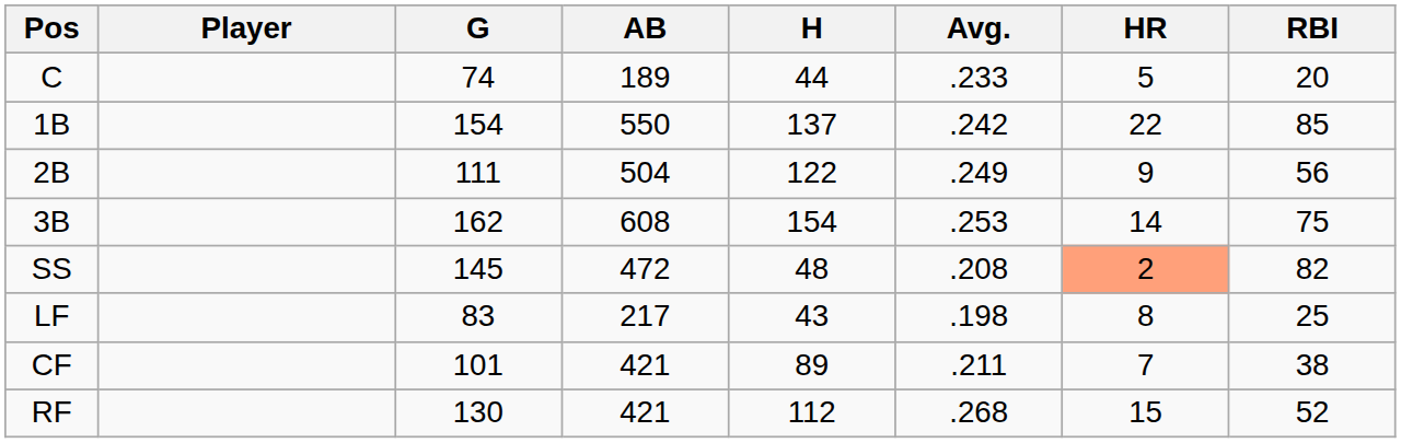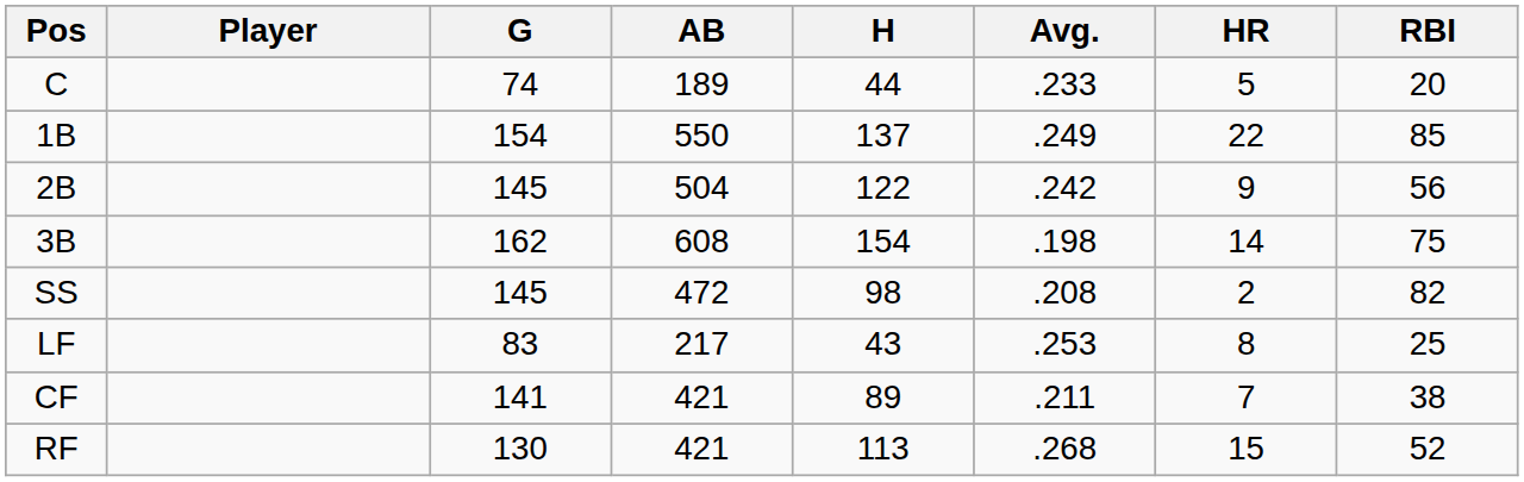 <table class="wikitable sortable">
 <tr>
 <th bgcolor="#DDDDFF" width="5%">Pos</th>
 <th bgcolor="#DDDDFF" width="16%">Player</th>
 <th bgcolor="#DDDDFF" width="9%">G</th>
 <th bgcolor="#DDDDFF" width="9%">AB</th>
 <th bgcolor="#DDDDFF" width="9%">H</th>
 <th bgcolor="#DDDDFF" width="9%">Avg.</th>
 <th bgcolor="#DDDDFF" width="9%">HR</th>
 <th bgcolor="#DDDDFF" width="9%">RBI</th>
 </tr>
 <tr align="center">
 <td>C</td>
 <td></td>
 <td>74</td>
 <td>189</td>
 <td>44</td>
 <td>.233</td>
 <td>5</td>
 <td>20</td>
 </tr>
 <tr align="center">
 <td>1B</td>
 <td></td>
 <td>154</td>
 <td>550</td>
 <td>137</td>
-<td>.242</td>
+<td>.249</td>
 <td>22</td>
 <td>85</td>
 </tr>
 <tr align="center">
 <td>2B</td>
 <td></td>
-<td>111</td>
+<td>145</td>
 <td>504</td>
 <td>122</td>
-<td>.249</td>
+<td>.242</td>
 <td>9</td>
 <td>56</td>
 </tr>
 <tr align="center">
 <td>3B</td>
 <td></td>
 <td>162</td>
 <td>608</td>
 <td>154</td>
-<td>.253</td>
+<td>.198</td>
 <td>14</td>
 <td>75</td>
 </tr>
 <tr align="center">
 <td>SS</td>
 <td></td>
 <td>145</td>
 <td>472</td>
-<td>48</td>
+<td>98</td>
 <td>.208</td>
-<td style="background: lightsalmon;">2</td>
+<td>2</td>
 <td>82</td>
 </tr>
 <tr align="center">
 <td>LF</td>
 <td></td>
 <td>83</td>
 <td>217</td>
 <td>43</td>
-<td>.198</td>
+<td>.253</td>
 <td>8</td>
 <td>25</td>
 </tr>
 <tr align="center">
 <td>CF</td>
 <td></td>
-<td>101</td>
+<td>141</td>
 <td>421</td>
 <td>89</td>
 <td>.211</td>
 <td>7</td>
 <td>38</td>
 </tr>
 <tr align="center">
 <td>RF</td>
 <td></td>
 <td>130</td>
 <td>421</td>
-<td>112</td>
+<td>113</td>
 <td>.268</td>
 <td>15</td>
 <td>52</td>
 </tr>
 </table>
